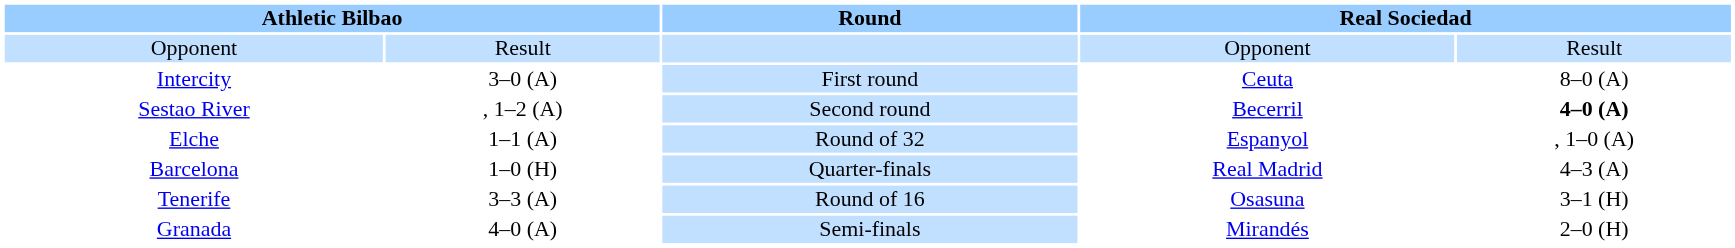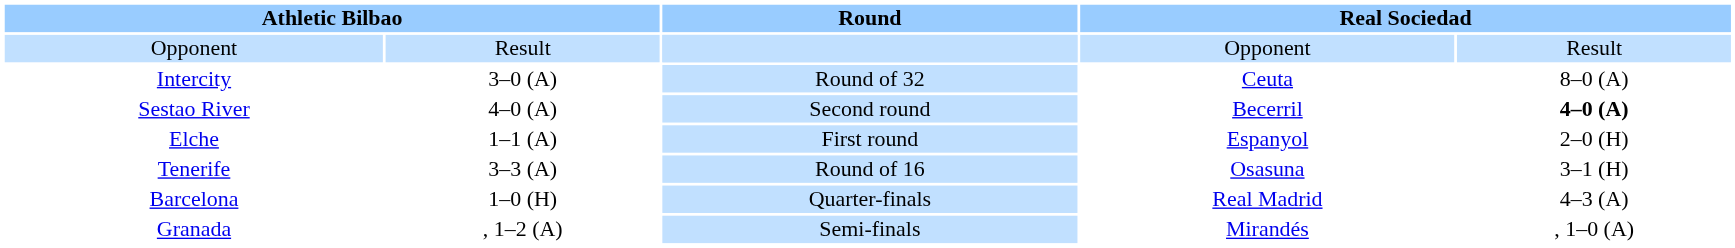 <table style="width:100%; text-align:center;">
 <tr style="vertical-align:top; background:#9cf;">
 <th colspan=2 style="width:1*">Athletic Bilbao</th>
 <th><strong>Round</strong></th>
 <th colspan=2 style="width:1*">Real Sociedad</th>
 </tr>
 <tr style="vertical-align:top; background:#c1e0ff;">
 <td>Opponent</td>
 <td>Result</td>
 <td style="background:#c1e0ff;"></td>
 <td>Opponent</td>
 <td>Result</td>
 </tr>
 <tr>
 <td><a href='#'>Intercity</a></td>
 <td>3–0 (A)</td>
-<td style="background:#c1e0ff;">First round</td>
+<td style="background:#c1e0ff;">Round of 32</td>
 <td><a href='#'>Ceuta</a></td>
 <td>8–0 (A)</td>
 </tr>
 <tr>
 <td><a href='#'>Sestao River</a></td>
-<td>, 1–2 (A)</td>
+<td>4–0 (A)</td>
 <td style="background:#c1e0ff;">Second round</td>
 <td><a href='#'>Becerril</a></td>
 <td><strong>4–0 (A)</strong></td>
 </tr>
 <tr>
 <td><a href='#'>Elche</a></td>
 <td>1–1  (A)</td>
-<td style="background:#c1e0ff;">Round of 32</td>
+<td style="background:#c1e0ff;">First round</td>
 <td><a href='#'>Espanyol</a></td>
-<td>, 1–0 (A)</td>
+<td>2–0 (H)</td>
+</tr>
+<tr>
+<td><a href='#'>Tenerife</a></td>
+<td>3–3  (A)</td>
+<td style="background:#c1e0ff;">Round of 16</td>
+<td><a href='#'>Osasuna</a></td>
+<td>3–1 (H)</td>
 </tr>
 <tr>
 <td><a href='#'>Barcelona</a></td>
 <td>1–0 (H)</td>
 <td style="background:#c1e0ff;">Quarter-finals</td>
 <td><a href='#'>Real Madrid</a></td>
 <td>4–3 (A)</td>
 </tr>
 <tr>
-<td><a href='#'>Tenerife</a></td>
-<td>3–3  (A)</td>
-<td style="background:#c1e0ff;">Round of 16</td>
-<td><a href='#'>Osasuna</a></td>
-<td>3–1 (H)</td>
-</tr>
-<tr>
 <td rowspan=2><a href='#'>Granada</a></td>
-<td>4–0 (A)</td>
+<td>, 1–2 (A)</td>
 <td style="background:#c1e0ff;" rowspan="2">Semi-finals</td>
 <td rowspan=2><a href='#'>Mirandés</a></td>
-<td>2–0 (H)</td>
+<td>, 1–0 (A)</td>
 </tr>
 </table>
